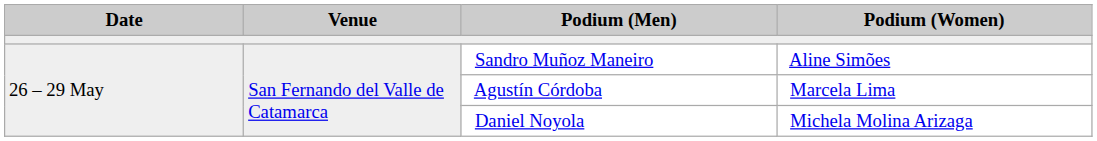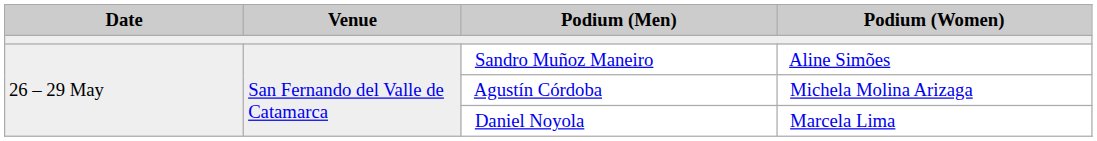 <table class="wikitable" width=70% bgcolor="#f7f8ff" cellpadding="3" cellspacing="0" border="1" style="font-size: 95%; border: gray solid 1px; border-collapse: collapse;">
 <tr bgcolor="#CCCCCC">
 <td align="center"><strong>Date</strong></td>
 <td width=20% align="center"><strong>Venue</strong></td>
 <td width=29% align="center"><strong>Podium (Men)</strong></td>
 <td width=29% align="center"><strong>Podium (Women)</strong></td>
 </tr>
 <tr bgcolor="#EFEFEF">
 <td colspan=4></td>
 </tr>
 <tr bgcolor="#EFEFEF">
 <td rowspan=3>26 – 29 May</td>
 <td rowspan=3><br><a href='#'>San Fernando del Valle de Catamarca</a></td>
 <td bgcolor="#ffffff">    <a href='#'>Sandro Muñoz Maneiro</a></td>
 <td bgcolor="#ffffff">    <a href='#'>Aline Simões</a></td>
 </tr>
 <tr>
 <td bgcolor="#ffffff">    <a href='#'>Agustín Córdoba</a></td>
-<td bgcolor="#ffffff">    <a href='#'>Marcela Lima</a></td>
+<td bgcolor="#ffffff">    <a href='#'>Michela Molina Arizaga</a></td>
 </tr>
 <tr>
 <td bgcolor="#ffffff">    <a href='#'>Daniel Noyola</a></td>
-<td bgcolor="#ffffff">    <a href='#'>Michela Molina Arizaga</a></td>
+<td bgcolor="#ffffff">    <a href='#'>Marcela Lima</a></td>
 </tr>
 </table>
